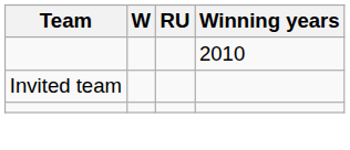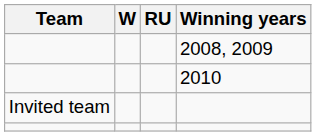 <table class="wikitable">
 <tr>
 <th>Team</th>
 <th>W</th>
 <th>RU</th>
 <th>Winning years</th>
+</tr>
+<tr>
+<td></td>
+<td></td>
+<td></td>
+<td>2008, 2009</td>
 </tr>
 <tr>
 <td></td>
 <td></td>
 <td></td>
 <td>2010</td>
 </tr>
 <tr>
 <td> Invited team</td>
 <td></td>
 <td></td>
 <td></td>
 </tr>
 <tr>
 <td></td>
 <td></td>
 <td></td>
 <td></td>
 </tr>
 </table>
